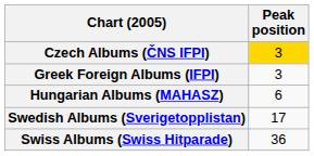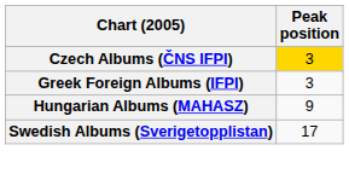 <table class="wikitable sortable plainrowheaders" style="text-align:center">
 <tr>
 <th scope="col">Chart (2005)</th>
 <th scope="col">Peak<br>position</th>
 </tr>
 <tr>
 <th scope="row">Czech Albums (<a href='#'>ČNS IFPI</a>)</th>
 <td style="background: gold;">3</td>
 </tr>
 <tr>
 <th scope="row">Greek Foreign Albums (<a href='#'>IFPI</a>)</th>
 <td>3</td>
 </tr>
 <tr>
 <th scope="row">Hungarian Albums (<a href='#'>MAHASZ</a>)</th>
-<td>6</td>
+<td>9</td>
 </tr>
 <tr>
 <th scope="row">Swedish Albums (<a href='#'>Sverigetopplistan</a>)</th>
 <td>17</td>
 </tr>
-<tr>
-<th scope="row">Swiss Albums (<a href='#'>Swiss Hitparade</a>)</th>
-<td>36</td>
-</tr>
 </table>
